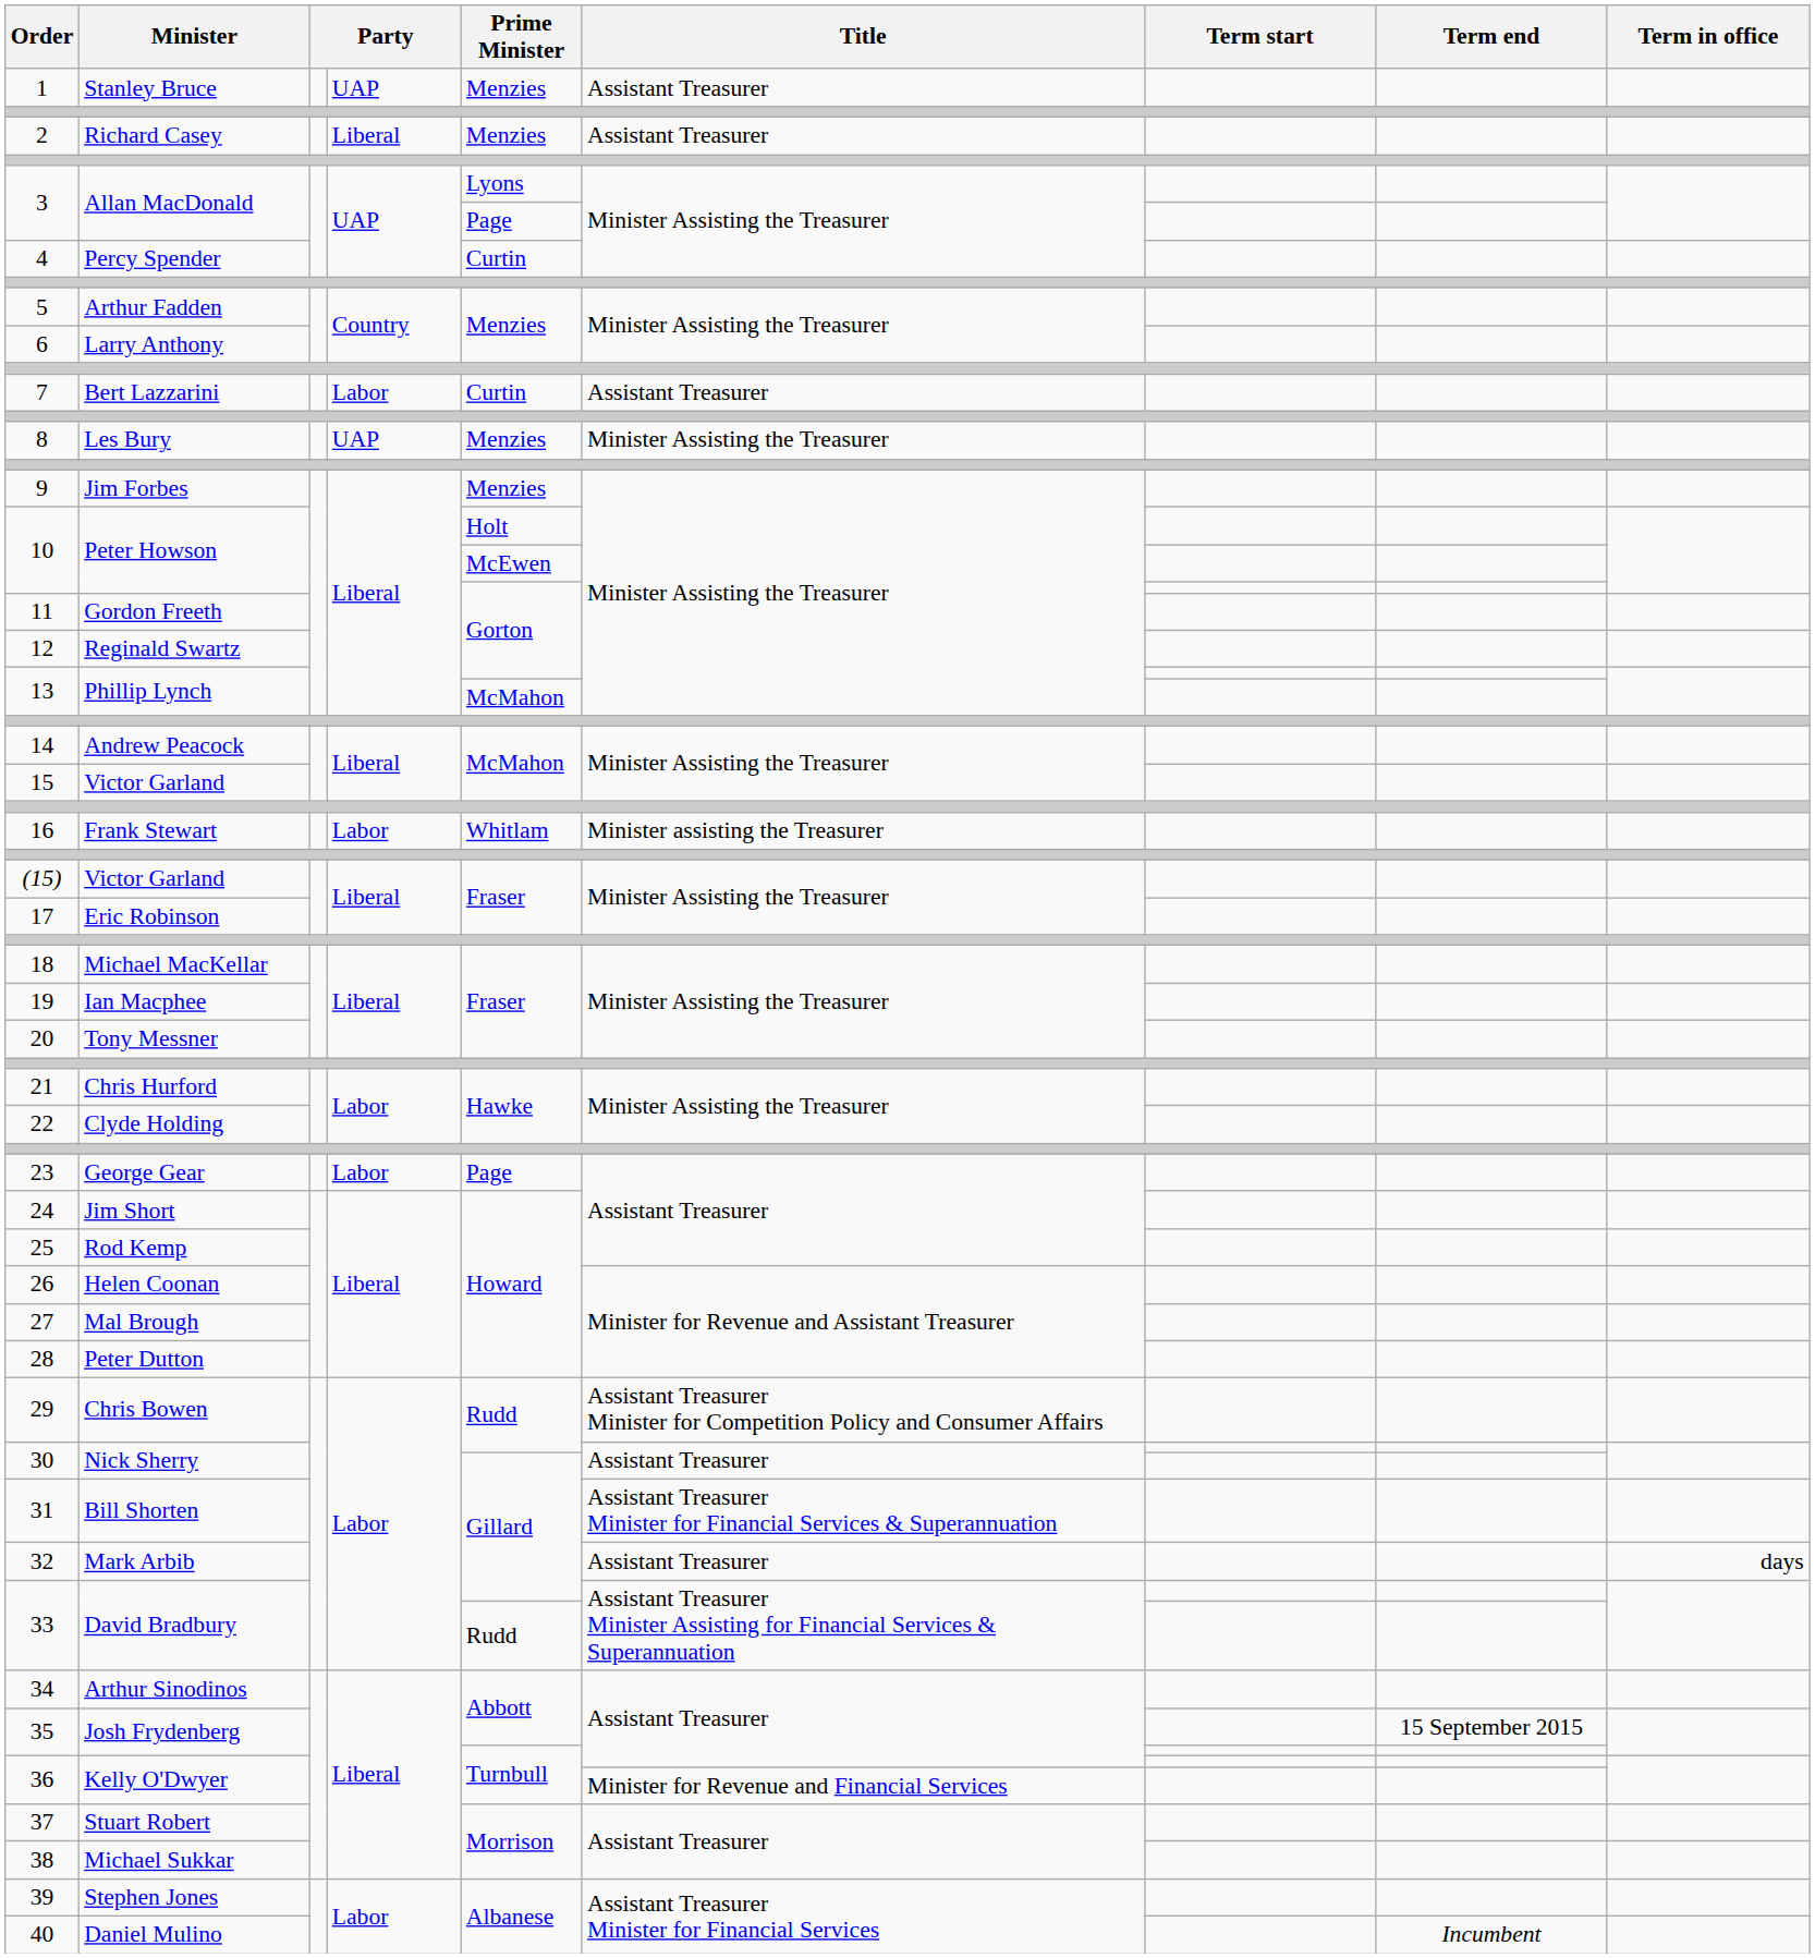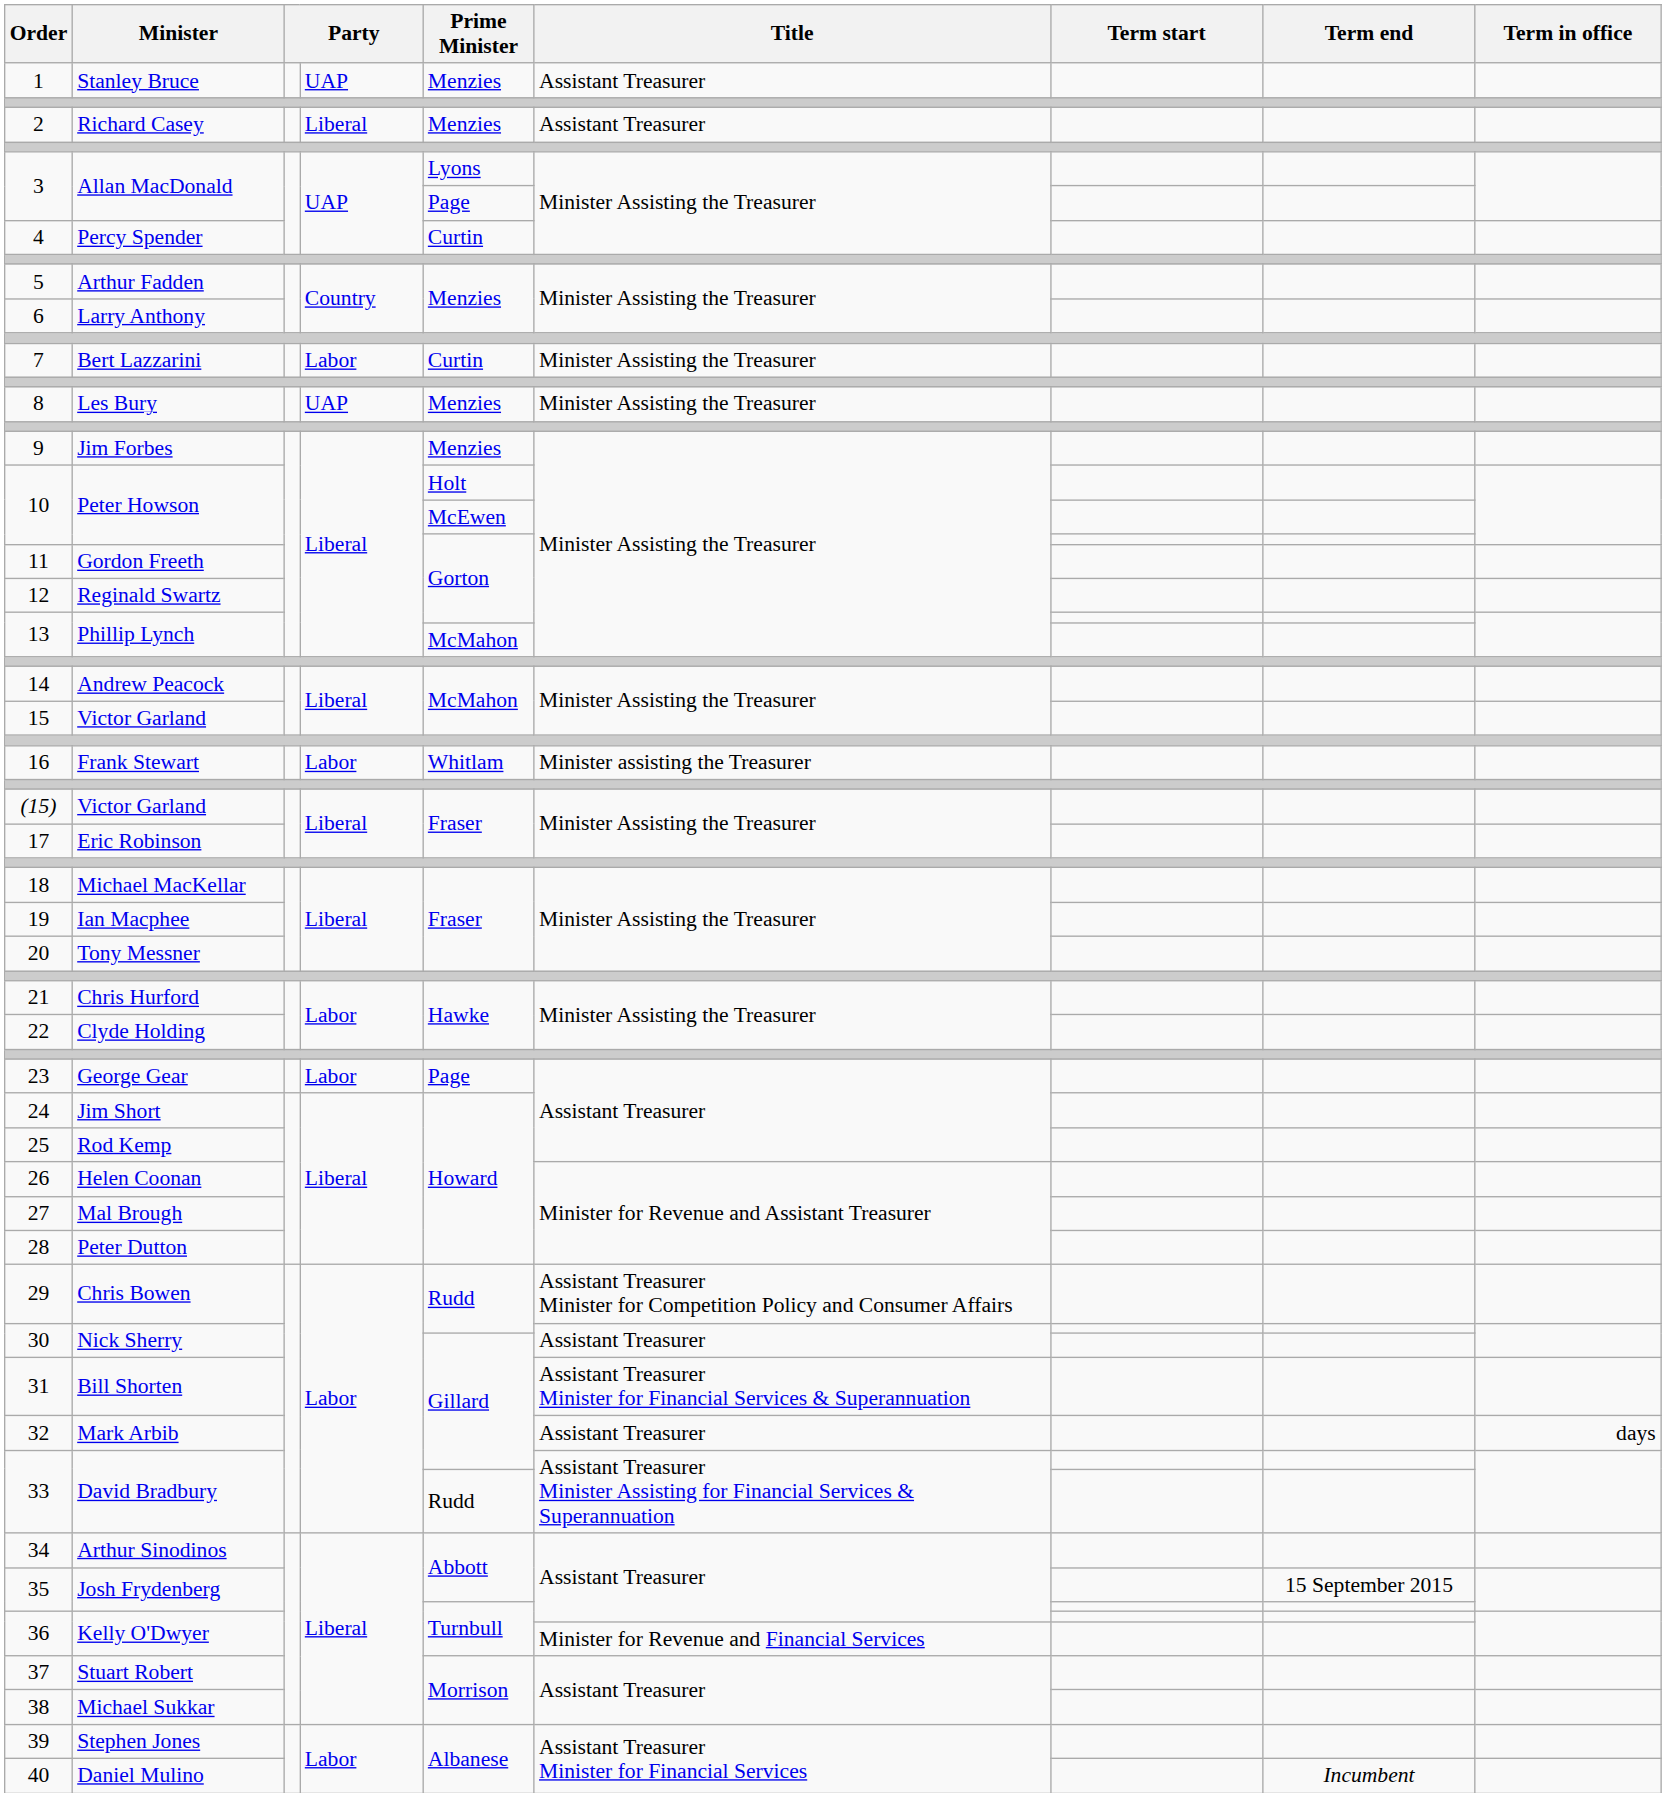 <table class="wikitable">
 <tr>
 <th width=5>Order</th>
 <th width=150>Minister</th>
 <th width=95 colspan="2">Party</th>
 <th width=75>Prime Minister</th>
 <th width=375>Title</th>
 <th width=150>Term start</th>
 <th width=150>Term end</th>
 <th width=130>Term in office</th>
 </tr>
 <tr>
 <td align=center>1</td>
 <td><a href='#'>Stanley Bruce</a></td>
 <td></td>
 <td><a href='#'>UAP</a></td>
 <td><a href='#'>Menzies</a></td>
 <td>Assistant Treasurer</td>
 <td align=center></td>
 <td align=center></td>
 <td align=right></td>
 </tr>
 <tr>
 <th colspan=9 style="background: #cccccc;"></th>
 </tr>
 <tr>
 <td align=center>2</td>
 <td><a href='#'>Richard Casey</a></td>
 <td></td>
 <td><a href='#'>Liberal</a></td>
 <td><a href='#'>Menzies</a></td>
 <td>Assistant Treasurer</td>
 <td align=center></td>
 <td align=center></td>
 <td align=right></td>
 </tr>
 <tr>
 <th colspan=9 style="background: #cccccc;"></th>
 </tr>
 <tr>
 <td rowspan=2 align=center>3</td>
 <td rowspan=2><a href='#'>Allan MacDonald</a></td>
 <td rowspan=3 ></td>
 <td rowspan=3><a href='#'>UAP</a></td>
 <td><a href='#'>Lyons</a></td>
 <td rowspan=3>Minister Assisting the Treasurer</td>
 <td align=center></td>
 <td align=center></td>
 <td rowspan=2 align=right></td>
 </tr>
 <tr>
 <td><a href='#'>Page</a></td>
 <td align=center></td>
 <td align=center></td>
 </tr>
 <tr>
 <td align=center>4</td>
 <td><a href='#'>Percy Spender</a></td>
 <td><a href='#'>Curtin</a></td>
 <td align=center></td>
 <td align=center></td>
 <td align=right></td>
 </tr>
 <tr>
 <th colspan=9 style="background: #cccccc;"></th>
 </tr>
 <tr>
 <td align=center>5</td>
 <td><a href='#'>Arthur Fadden</a></td>
 <td rowspan=2 ></td>
 <td rowspan=2><a href='#'>Country</a></td>
 <td rowspan=2><a href='#'>Menzies</a></td>
 <td rowspan=2>Minister Assisting the Treasurer</td>
 <td align=center></td>
 <td align=center></td>
 <td align=right></td>
 </tr>
 <tr>
 <td align=center>6</td>
 <td><a href='#'>Larry Anthony</a></td>
 <td align=center></td>
 <td align=center></td>
 <td align=right></td>
 </tr>
 <tr>
 <th colspan=9 style="background: #cccccc;"></th>
 </tr>
 <tr>
 <td align=center>7</td>
 <td><a href='#'>Bert Lazzarini</a></td>
 <td></td>
 <td><a href='#'>Labor</a></td>
 <td><a href='#'>Curtin</a></td>
-<td>Assistant Treasurer</td>
+<td>Minister Assisting the Treasurer</td>
 <td align=center></td>
 <td align=center></td>
 <td align=right></td>
 </tr>
 <tr>
 <th colspan=9 style="background: #cccccc;"></th>
 </tr>
 <tr>
 <td align=center>8</td>
 <td><a href='#'>Les Bury</a></td>
 <td></td>
 <td><a href='#'>UAP</a></td>
 <td><a href='#'>Menzies</a></td>
 <td>Minister Assisting the Treasurer</td>
 <td align=center></td>
 <td align=center></td>
 <td align=right></td>
 </tr>
 <tr>
 <th colspan=9 style="background: #cccccc;"></th>
 </tr>
 <tr>
 <td align=center>9</td>
 <td><a href='#'>Jim Forbes</a></td>
 <td rowspan=8 ></td>
 <td rowspan=8><a href='#'>Liberal</a></td>
 <td><a href='#'>Menzies</a></td>
 <td rowspan=8>Minister Assisting the Treasurer</td>
 <td align=center></td>
 <td align=center></td>
 <td align=right></td>
 </tr>
 <tr>
 <td align=center rowspan=3>10</td>
 <td rowspan=3><a href='#'>Peter Howson</a></td>
 <td><a href='#'>Holt</a></td>
 <td align=center></td>
 <td align=center></td>
 <td align=right rowspan=3></td>
 </tr>
 <tr>
 <td><a href='#'>McEwen</a></td>
 <td align=center></td>
 <td align=center></td>
 </tr>
 <tr>
 <td rowspan=4><a href='#'>Gorton</a></td>
 <td align=center></td>
 <td align=center></td>
 </tr>
 <tr>
 <td align=center>11</td>
 <td><a href='#'>Gordon Freeth</a></td>
 <td align=center></td>
 <td align=center></td>
 <td align=right></td>
 </tr>
 <tr>
 <td align=center>12</td>
 <td><a href='#'>Reginald Swartz</a></td>
 <td align=center></td>
 <td align=center></td>
 <td align=right></td>
 </tr>
 <tr>
 <td align=center rowspan=2>13</td>
 <td rowspan=2><a href='#'>Phillip Lynch</a></td>
 <td align=center></td>
 <td align=center></td>
 <td align=right rowspan=2></td>
 </tr>
 <tr>
 <td><a href='#'>McMahon</a></td>
 <td align=center></td>
 <td align=center></td>
 </tr>
 <tr>
 <th colspan=9 style="background: #cccccc;"></th>
 </tr>
 <tr>
 <td align=center>14</td>
 <td><a href='#'>Andrew Peacock</a></td>
 <td rowspan=2 ></td>
 <td rowspan=2><a href='#'>Liberal</a></td>
 <td rowspan=2><a href='#'>McMahon</a></td>
 <td rowspan=2>Minister Assisting the Treasurer</td>
 <td align=center></td>
 <td align=center></td>
 <td align=right></td>
 </tr>
 <tr>
 <td align=center>15</td>
 <td><a href='#'>Victor Garland</a></td>
 <td align=center></td>
 <td align=center></td>
 <td align=right></td>
 </tr>
 <tr>
 <th colspan=9 style="background: #cccccc;"></th>
 </tr>
 <tr>
 <td align=center>16</td>
 <td><a href='#'>Frank Stewart</a></td>
 <td></td>
 <td><a href='#'>Labor</a></td>
 <td><a href='#'>Whitlam</a></td>
 <td>Minister assisting the Treasurer</td>
 <td align=center></td>
 <td align=center></td>
 <td align=right></td>
 </tr>
 <tr>
 <th colspan=9 style="background: #cccccc;"></th>
 </tr>
 <tr>
 <td align=center><em>(15)</em></td>
 <td><a href='#'>Victor Garland</a></td>
 <td rowspan=2 ></td>
 <td rowspan=2><a href='#'>Liberal</a></td>
 <td rowspan=2><a href='#'>Fraser</a></td>
 <td rowspan=2>Minister Assisting the Treasurer</td>
 <td align=center></td>
 <td align=center></td>
 <td align=right></td>
 </tr>
 <tr>
 <td align=center>17</td>
 <td><a href='#'>Eric Robinson</a></td>
 <td align=center></td>
 <td align=center></td>
 <td align=right></td>
 </tr>
 <tr>
 <th colspan=9 style="background: #cccccc;"></th>
 </tr>
 <tr>
 <td align=center>18</td>
 <td><a href='#'>Michael MacKellar</a></td>
 <td rowspan=3 ></td>
 <td rowspan=3><a href='#'>Liberal</a></td>
 <td rowspan=3><a href='#'>Fraser</a></td>
 <td rowspan=3>Minister Assisting the Treasurer</td>
 <td align=center></td>
 <td align=center></td>
 <td align=right></td>
 </tr>
 <tr>
 <td align=center>19</td>
 <td><a href='#'>Ian Macphee</a></td>
 <td align=center></td>
 <td align=center></td>
 <td align=right></td>
 </tr>
 <tr>
 <td align=center>20</td>
 <td><a href='#'>Tony Messner</a></td>
 <td align=center></td>
 <td align=center></td>
 <td align=right></td>
 </tr>
 <tr>
 <th colspan=9 style="background: #cccccc;"></th>
 </tr>
 <tr>
 <td align=center>21</td>
 <td><a href='#'>Chris Hurford</a></td>
 <td rowspan="2" ></td>
 <td rowspan=2><a href='#'>Labor</a></td>
 <td rowspan=2><a href='#'>Hawke</a></td>
 <td rowspan=2>Minister Assisting the Treasurer</td>
 <td align=center></td>
 <td align=center></td>
 <td align=right></td>
 </tr>
 <tr>
 <td align=center>22</td>
 <td><a href='#'>Clyde Holding</a></td>
 <td align=center></td>
 <td align=center></td>
 <td align=right></td>
 </tr>
 <tr>
 <th colspan=9 style="background: #cccccc;"></th>
 </tr>
 <tr>
 <td align=center>23</td>
 <td><a href='#'>George Gear</a></td>
 <td></td>
 <td><a href='#'>Labor</a></td>
 <td><a href='#'>Page</a></td>
 <td rowspan=3>Assistant Treasurer</td>
 <td align=center></td>
 <td align=center></td>
 <td align=right></td>
 </tr>
 <tr>
 <td align=center>24</td>
 <td><a href='#'>Jim Short</a></td>
 <td rowspan="5" ></td>
 <td rowspan=5><a href='#'>Liberal</a></td>
 <td rowspan=5><a href='#'>Howard</a></td>
 <td align=center></td>
 <td align=center></td>
 <td align=right></td>
 </tr>
 <tr>
 <td align=center>25</td>
 <td><a href='#'>Rod Kemp</a></td>
 <td align=center></td>
 <td align=center></td>
 <td align=right><strong></strong></td>
 </tr>
 <tr>
 <td align=center>26</td>
 <td><a href='#'>Helen Coonan</a></td>
 <td rowspan=3>Minister for Revenue and Assistant Treasurer</td>
 <td align=center></td>
 <td align=center></td>
 <td align=right></td>
 </tr>
 <tr>
 <td align=center>27</td>
 <td><a href='#'>Mal Brough</a></td>
 <td align=center></td>
 <td align=center></td>
 <td align=right></td>
 </tr>
 <tr>
 <td align=center>28</td>
 <td><a href='#'>Peter Dutton</a></td>
 <td align=center></td>
 <td align=center></td>
 <td align=right></td>
 </tr>
 <tr>
 <td align=center>29</td>
 <td><a href='#'>Chris Bowen</a></td>
 <td rowspan="7" ></td>
 <td rowspan=7><a href='#'>Labor</a></td>
 <td rowspan=2><a href='#'>Rudd</a></td>
 <td>Assistant Treasurer<br>Minister for Competition Policy and Consumer Affairs</td>
 <td align=center></td>
 <td align=center></td>
 <td align=right></td>
 </tr>
 <tr>
 <td rowspan=2 align=center>30</td>
 <td rowspan=2><a href='#'>Nick Sherry</a></td>
 <td rowspan=2>Assistant Treasurer</td>
 <td align=center></td>
 <td align=center></td>
 <td rowspan=2 align=right></td>
 </tr>
 <tr>
 <td rowspan=4><a href='#'>Gillard</a></td>
 <td align=center></td>
 <td align=center></td>
 </tr>
 <tr>
 <td align=center>31</td>
 <td><a href='#'>Bill Shorten</a></td>
 <td>Assistant Treasurer<br><a href='#'>Minister for Financial Services & Superannuation</a></td>
 <td align=center></td>
 <td align=center></td>
 <td align=right></td>
 </tr>
 <tr>
 <td align=center>32</td>
 <td><a href='#'>Mark Arbib</a></td>
 <td>Assistant Treasurer</td>
 <td align=center></td>
 <td align=center></td>
 <td align=right> days</td>
 </tr>
 <tr>
 <td rowspan=2 align=center>33</td>
 <td rowspan=2><a href='#'>David Bradbury</a></td>
 <td rowspan=2>Assistant Treasurer<br><a href='#'>Minister Assisting for Financial Services & Superannuation</a></td>
 <td align=center></td>
 <td align=center></td>
 <td rowspan=2 align=right></td>
 </tr>
 <tr>
 <td>Rudd</td>
 <td align=center></td>
 <td align=center></td>
 </tr>
 <tr>
 <td align=center>34</td>
 <td><a href='#'>Arthur Sinodinos</a></td>
 <td rowspan="7" ></td>
 <td rowspan=7><a href='#'>Liberal</a></td>
 <td rowspan=2><a href='#'>Abbott</a></td>
 <td rowspan=4>Assistant Treasurer</td>
 <td align=center></td>
 <td align=center></td>
 <td align=right></td>
 </tr>
 <tr>
 <td rowspan=2 align=center>35</td>
 <td rowspan=2><a href='#'>Josh Frydenberg</a></td>
 <td align=center></td>
 <td align=center>15 September 2015</td>
 <td rowspan=2 align=right></td>
 </tr>
 <tr>
 <td rowspan=3><a href='#'>Turnbull</a></td>
 <td align=center></td>
 <td align=center></td>
 </tr>
 <tr>
 <td rowspan=2 align=center>36</td>
 <td rowspan=2><a href='#'>Kelly O'Dwyer</a></td>
 <td align=center></td>
 <td align=center></td>
 <td rowspan=2 align=right></td>
 </tr>
 <tr>
 <td>Minister for Revenue and <a href='#'>Financial Services</a></td>
 <td align=center></td>
 <td align=center></td>
 </tr>
 <tr>
 <td align=center>37</td>
 <td><a href='#'>Stuart Robert</a></td>
 <td rowspan=2><a href='#'>Morrison</a></td>
 <td rowspan=2>Assistant Treasurer</td>
 <td align=center></td>
 <td align=center></td>
 <td align=right></td>
 </tr>
 <tr>
 <td align=center>38</td>
 <td><a href='#'>Michael Sukkar</a></td>
 <td align=center></td>
 <td align=center></td>
 <td align=right></td>
 </tr>
 <tr>
 <td align=center>39</td>
 <td><a href='#'>Stephen Jones</a></td>
 <td rowspan=2 ></td>
 <td rowspan=2><a href='#'>Labor</a></td>
 <td rowspan=2><a href='#'>Albanese</a></td>
 <td rowspan=2>Assistant Treasurer<br><a href='#'>Minister for Financial Services</a></td>
 <td align=center></td>
 <td align=center></td>
 <td align=right></td>
 </tr>
 <tr>
 <td align=center>40</td>
 <td><a href='#'>Daniel Mulino</a></td>
 <td align=center></td>
 <td align=center><em>Incumbent</em></td>
 <td align=right></td>
 </tr>
 </table>
